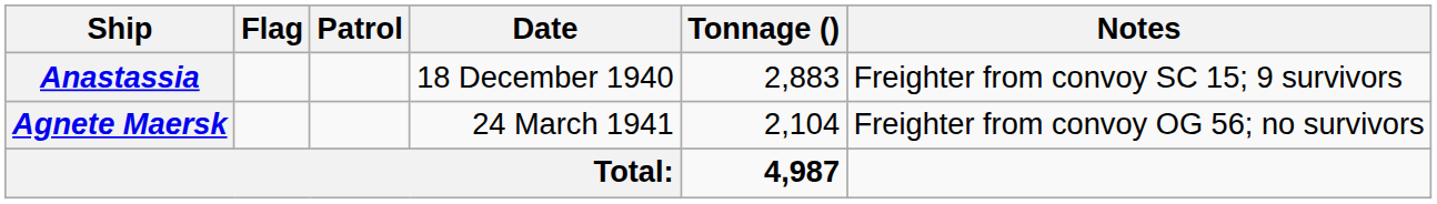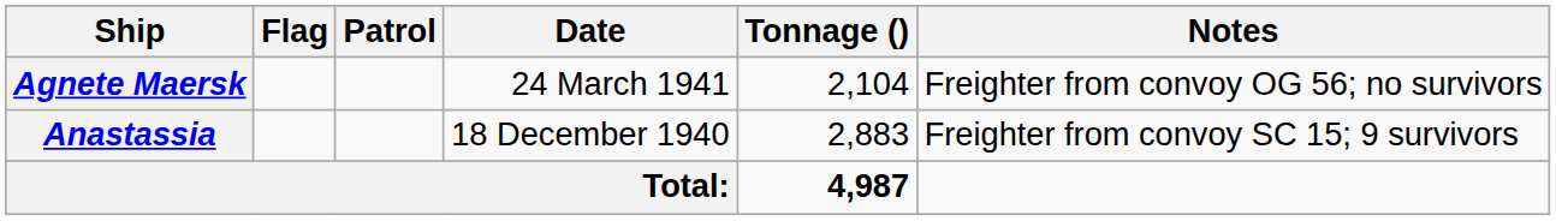 <table class="wikitable plainrowheaders">
 <tr>
 <th scope="col">Ship</th>
 <th scope="col">Flag</th>
 <th scope="col">Patrol</th>
 <th scope="col">Date</th>
 <th scope="col">Tonnage (<a href='#'></a>)</th>
 <th scope="col">Notes</th>
 </tr>
 <tr>
+<th scope="row"><a href='#'><em>Agnete Maersk</em></a></th>
+<td></td>
+<td></td>
+<td style="text-align: right;">24 March 1941</td>
+<td style="text-align: right;">2,104</td>
+<td>Freighter from convoy OG 56; no survivors</td>
+</tr>
+<tr>
 <th scope="row"><a href='#'><em>Anastassia</em></a></th>
 <td></td>
 <td></td>
 <td style="text-align: right;">18 December 1940</td>
 <td style="text-align: right;">2,883</td>
 <td>Freighter from convoy SC 15; 9 survivors</td>
 </tr>
 <tr>
-<th scope="row"><a href='#'><em>Agnete Maersk</em></a></th>
-<td></td>
-<td></td>
-<td style="text-align: right;">24 March 1941</td>
-<td style="text-align: right;">2,104</td>
-<td>Freighter from convoy OG 56; no survivors</td>
-</tr>
-<tr>
 <th scope="row" colspan=4 style="text-align: right; font-weight: bold;">Total:</th>
 <td style="text-align: right; font-weight: bold;">4,987</td>
 <td></td>
 </tr>
 </table>
